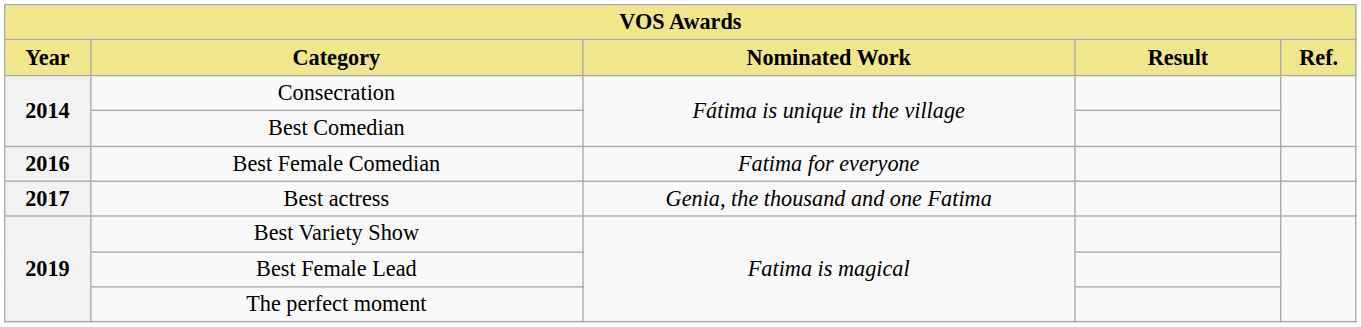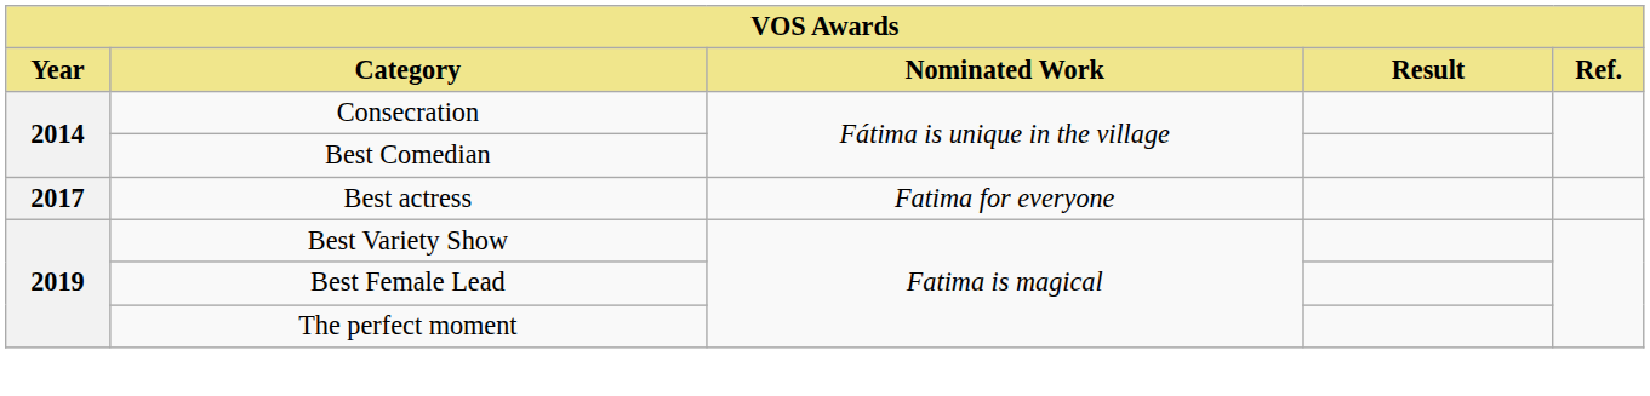 <table class="wikitable" width="77%">
 <tr>
 <th colspan="5" style="background:#F0E68C">VOS Awards</th>
 </tr>
 <tr>
 <th width="33" style="background:#F0E68C">Year</th>
 <th width="225" style="background:#F0E68C">Category</th>
 <th width="225" style="background:#F0E68C">Nominated Work</th>
 <th width="90" style="background:#F0E68C">Result</th>
 <th width="5" style="background:#F0E68C">Ref.</th>
 </tr>
 <tr>
 <th rowspan="2">2014</th>
 <td align="center">Consecration</td>
 <td rowspan="2" align="center"><em>Fátima is unique in the village</em></td>
 <td></td>
 <td rowspan="2" align="center"></td>
 </tr>
 <tr>
 <td align="center">Best Comedian</td>
 <td></td>
 </tr>
 <tr>
-<th>2016</th>
-<td align="center">Best Female Comedian</td>
-<td align="center"><em>Fatima for everyone</em></td>
-<td></td>
-<td align="center"></td>
-</tr>
-<tr>
 <th>2017</th>
 <td align="center">Best actress</td>
-<td align="center"><em>Genia, the thousand and one Fatima</em></td>
+<td align="center"><em>Fatima for everyone</em></td>
 <td></td>
 <td align="center"></td>
 </tr>
 <tr>
 <th rowspan="3">2019</th>
 <td align="center">Best Variety Show</td>
 <td rowspan="3" align="center"><em>Fatima is magical</em></td>
 <td></td>
 <td rowspan="3" align="center"></td>
 </tr>
 <tr>
 <td align="center">Best Female Lead</td>
 <td></td>
 </tr>
 <tr>
 <td align="center">The perfect moment</td>
 <td></td>
 </tr>
 </table>
